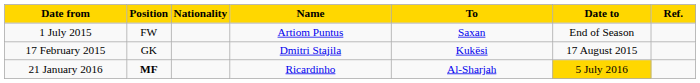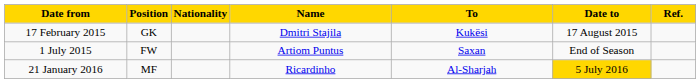 <table class="wikitable" style="text-align:center; font-size:90%; ">
 <tr>
 <th style="background:gold; color:black; width:150px;">Date from</th>
 <th style="background:gold; color:black; width:50px;">Position</th>
 <th style="background:gold; color:black; width:50px;">Nationality</th>
 <th style="background:gold; color:black; width:200px;">Name</th>
 <th style="background:gold; color:black; width:200px;">To</th>
 <th style="background:gold; color:black; width:120px;">Date to</th>
 <th style="background:gold; color:black; width:50px;">Ref.</th>
 </tr>
 <tr>
+<td>17 February 2015</td>
+<td>GK</td>
+<td></td>
+<td><a href='#'>Dmitri Stajila</a></td>
+<td><a href='#'>Kukësi</a></td>
+<td>17 August 2015</td>
+<td></td>
+</tr>
+<tr>
 <td>1 July 2015</td>
 <td>FW</td>
 <td></td>
 <td><a href='#'>Artiom Puntus</a></td>
 <td><a href='#'>Saxan</a></td>
 <td>End of Season</td>
 <td></td>
 </tr>
 <tr>
-<td>17 February 2015</td>
-<td>GK</td>
-<td></td>
-<td><a href='#'>Dmitri Stajila</a></td>
-<td><a href='#'>Kukësi</a></td>
-<td>17 August 2015</td>
-<td></td>
-</tr>
-<tr>
 <td>21 January 2016</td>
-<td><strong>MF</strong></td>
+<td>MF</td>
 <td></td>
 <td><a href='#'>Ricardinho</a></td>
 <td><a href='#'>Al-Sharjah</a></td>
 <td style="background: gold;">5 July 2016</td>
 <td></td>
 </tr>
 </table>
